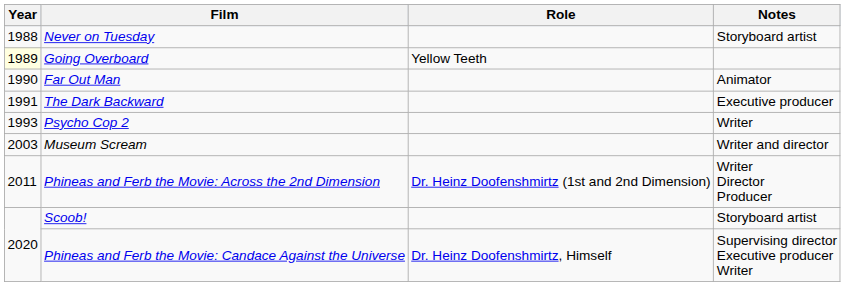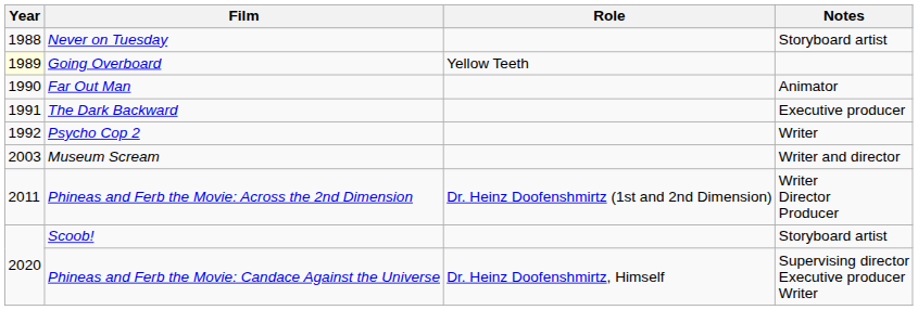 <table class="wikitable">
 <tr style="background:#b0c4de; text-align:center;">
 <th>Year</th>
 <th>Film</th>
 <th>Role</th>
 <th>Notes</th>
 </tr>
 <tr>
 <td>1988</td>
 <td><em><a href='#'>Never on Tuesday</a></em></td>
 <td></td>
 <td>Storyboard artist</td>
 </tr>
 <tr>
 <td style="background: lightyellow;">1989</td>
 <td><em><a href='#'>Going Overboard</a></em></td>
 <td>Yellow Teeth</td>
 <td></td>
 </tr>
 <tr>
 <td>1990</td>
 <td><em><a href='#'>Far Out Man</a></em></td>
 <td></td>
 <td>Animator</td>
 </tr>
 <tr>
 <td>1991</td>
 <td><em><a href='#'>The Dark Backward</a></em></td>
 <td></td>
 <td>Executive producer</td>
 </tr>
 <tr>
-<td>1993</td>
+<td>1992</td>
 <td><em><a href='#'>Psycho Cop 2</a></em></td>
 <td></td>
 <td>Writer</td>
 </tr>
 <tr>
 <td>2003</td>
 <td><em>Museum Scream</em></td>
 <td></td>
 <td>Writer and director</td>
 </tr>
 <tr>
 <td>2011</td>
 <td><em><a href='#'>Phineas and Ferb the Movie: Across the 2nd Dimension</a></em></td>
 <td><a href='#'>Dr. Heinz Doofenshmirtz</a> (1st and 2nd Dimension)</td>
 <td>Writer<br>Director<br>Producer</td>
 </tr>
 <tr>
 <td rowspan="2">2020</td>
 <td><em><a href='#'>Scoob!</a></em></td>
 <td></td>
 <td>Storyboard artist</td>
 </tr>
 <tr>
 <td><em><a href='#'>Phineas and Ferb the Movie: Candace Against the Universe</a></em></td>
 <td><a href='#'>Dr. Heinz Doofenshmirtz</a>, Himself</td>
 <td>Supervising director<br>Executive producer<br>Writer</td>
 </tr>
 </table>
